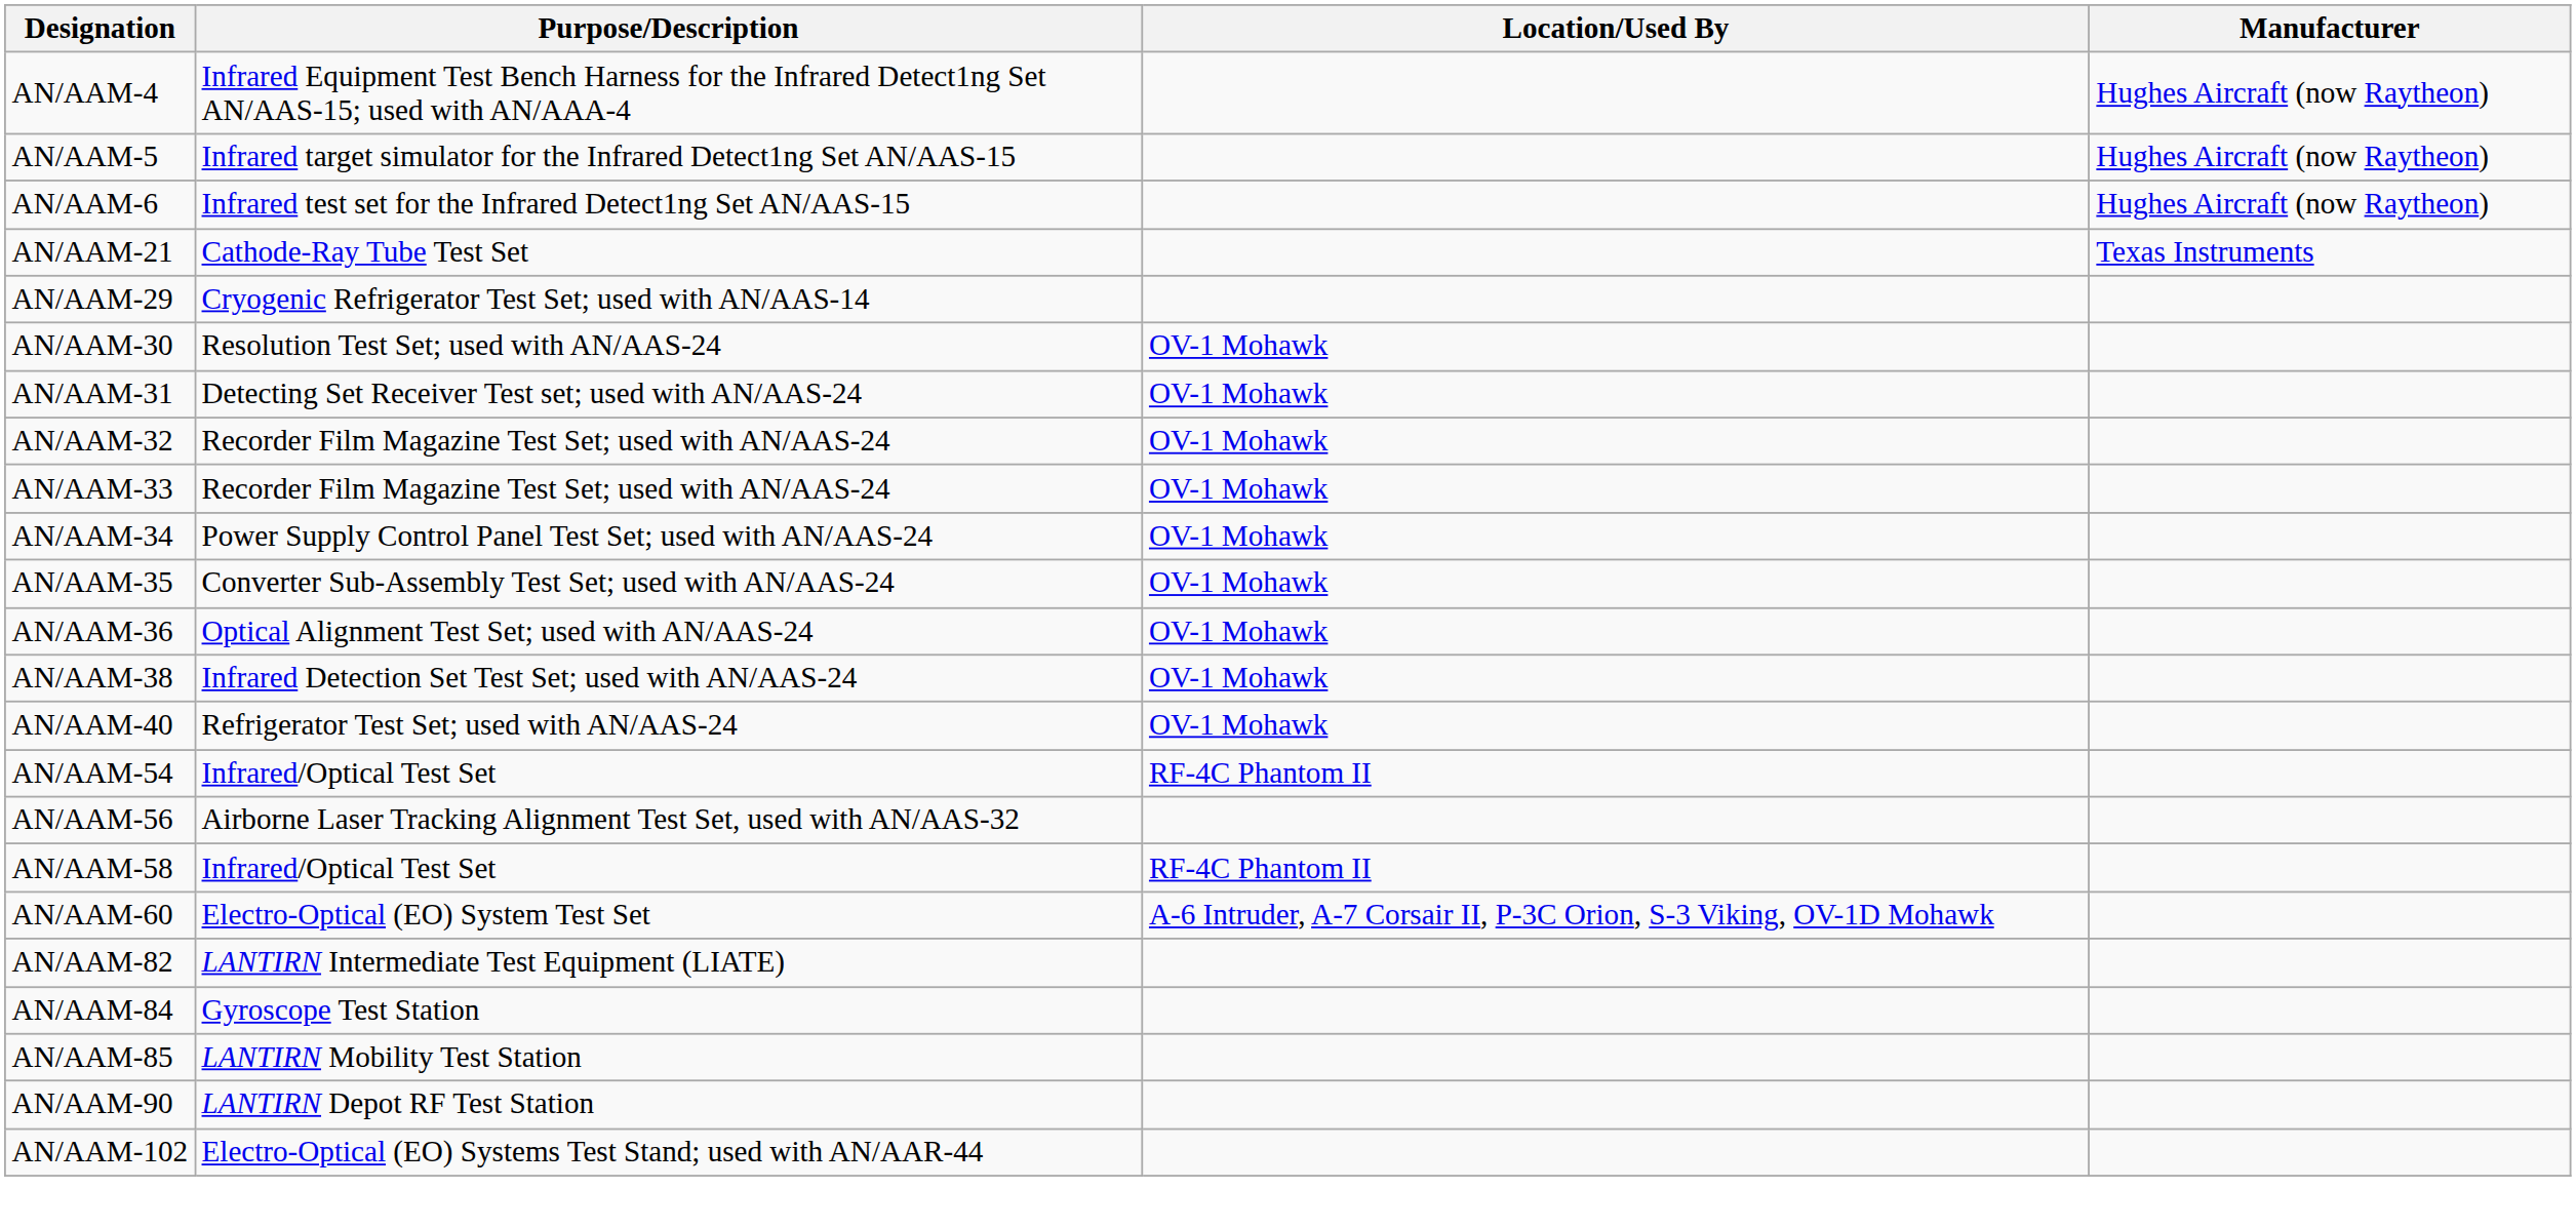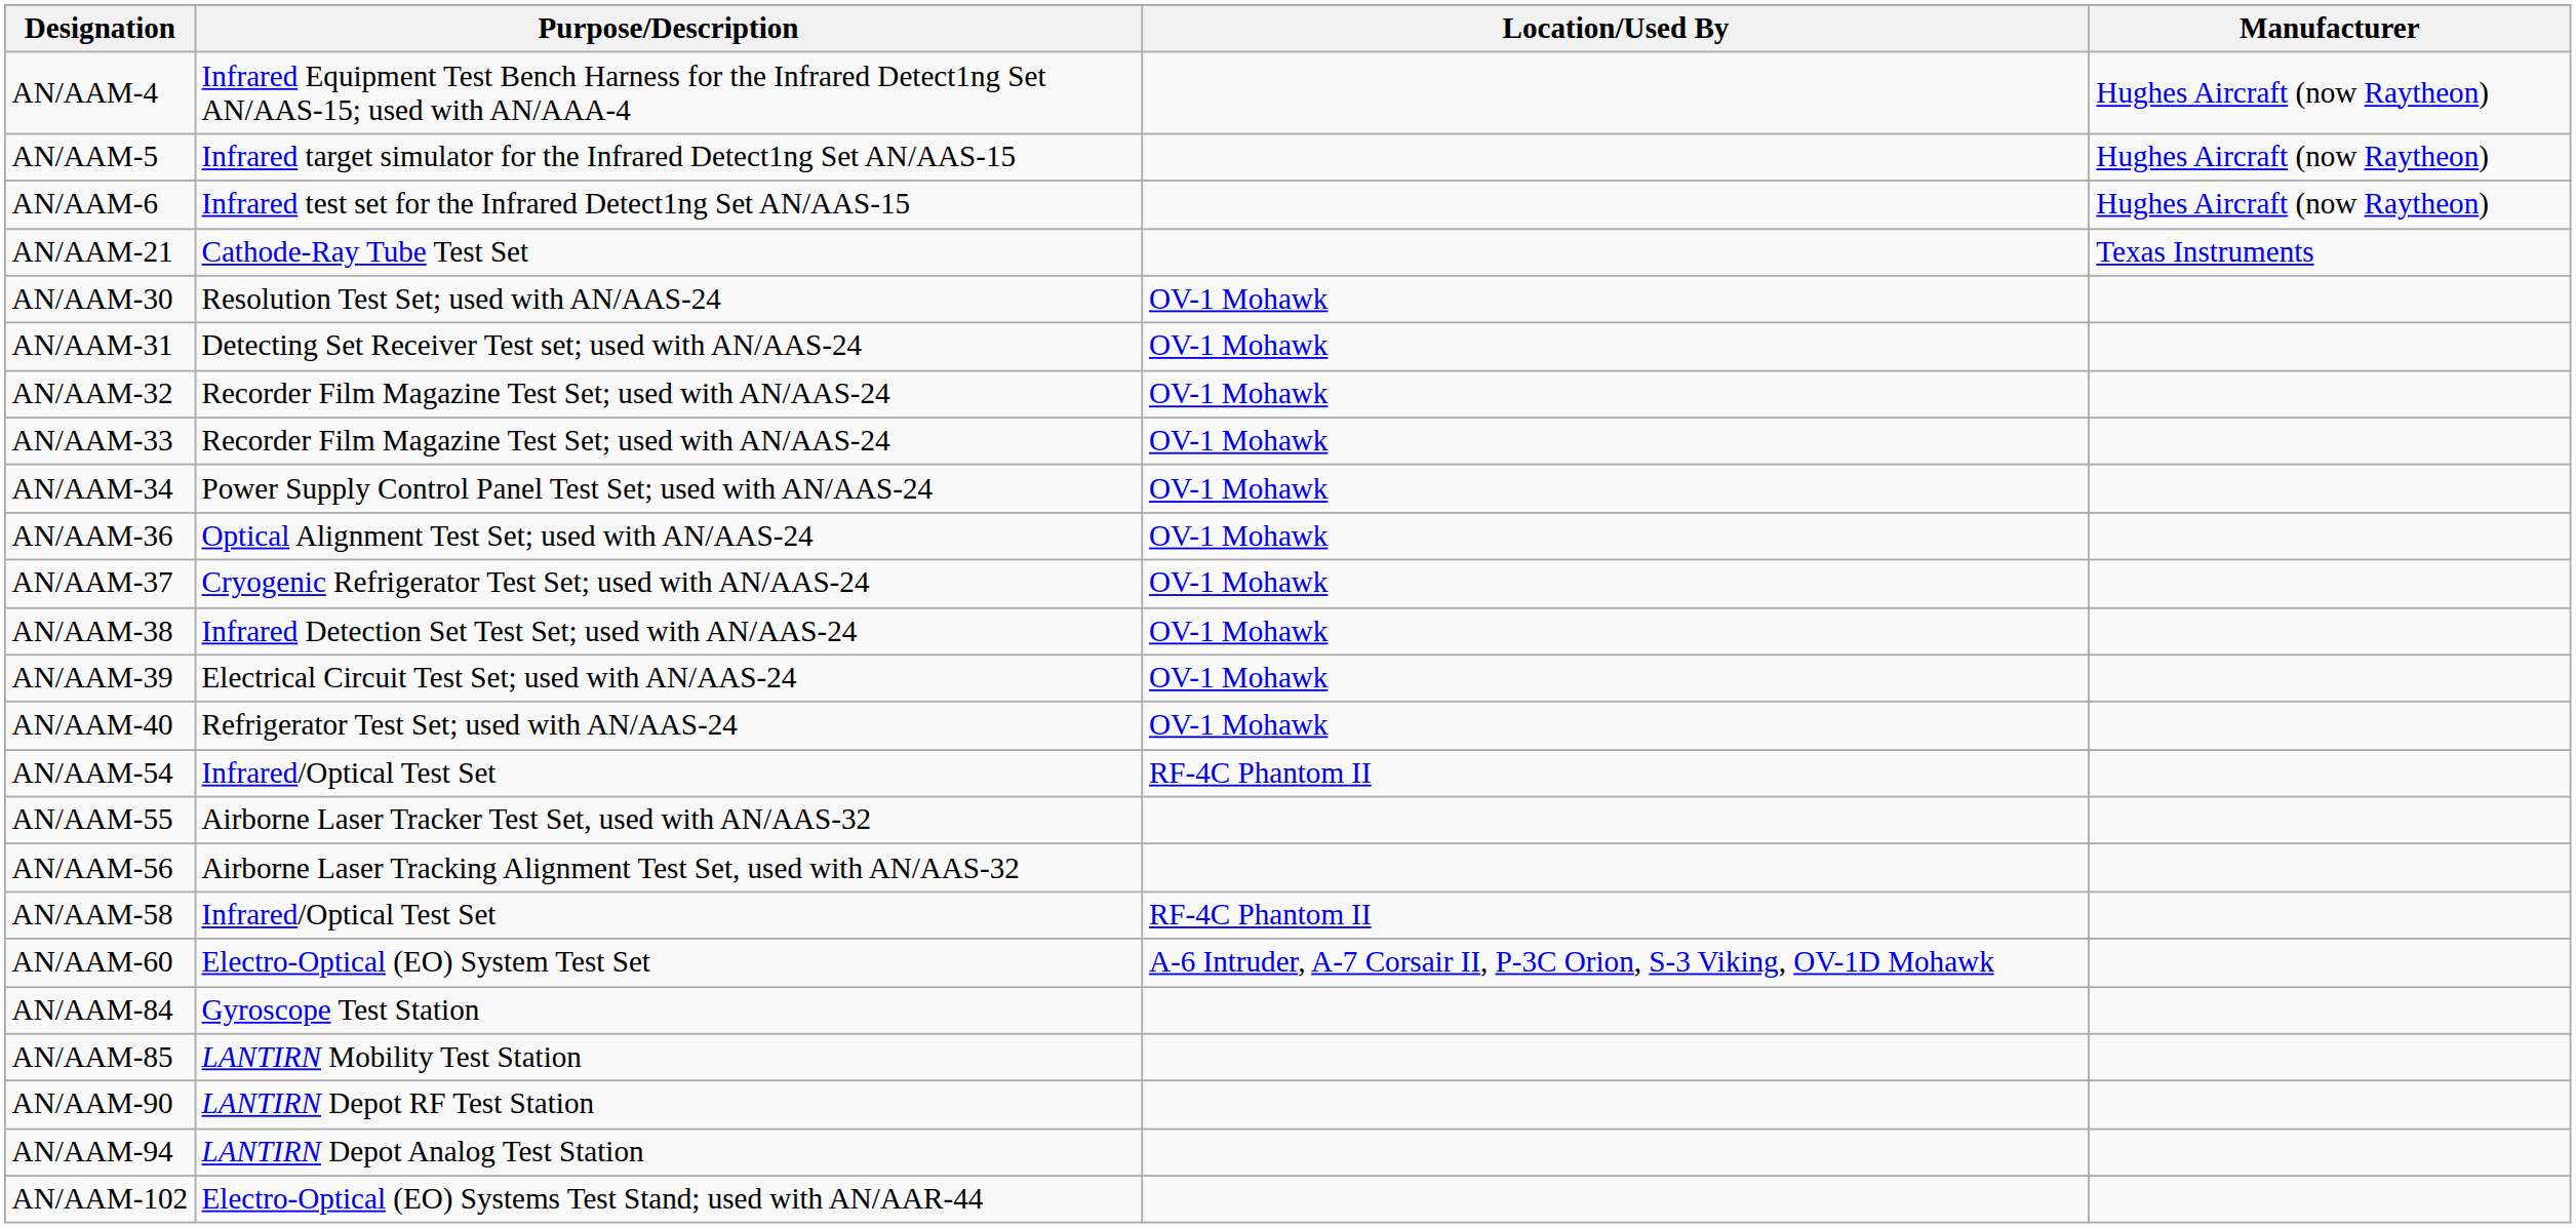 <table class="wikitable sortable">
 <tr>
 <th scope="col">Designation</th>
 <th scope="col" style="width: 500px;">Purpose/Description</th>
 <th scope="col" style="width: 500px;">Location/Used By</th>
 <th scope="col" style="width: 250px;">Manufacturer</th>
 </tr>
 <tr>
 <td>AN/AAM-4</td>
 <td><a href='#'>Infrared</a> Equipment Test Bench Harness for the Infrared Detect1ng Set AN/AAS-15; used with AN/AAA-4</td>
 <td></td>
 <td><a href='#'>Hughes Aircraft</a> (now <a href='#'>Raytheon</a>)</td>
 </tr>
 <tr>
 <td>AN/AAM-5</td>
 <td><a href='#'>Infrared</a> target simulator for the Infrared Detect1ng Set AN/AAS-15</td>
 <td></td>
 <td><a href='#'>Hughes Aircraft</a> (now <a href='#'>Raytheon</a>)</td>
 </tr>
 <tr>
 <td>AN/AAM-6</td>
 <td><a href='#'>Infrared</a> test set for the Infrared Detect1ng Set AN/AAS-15</td>
 <td></td>
 <td><a href='#'>Hughes Aircraft</a> (now <a href='#'>Raytheon</a>)</td>
 </tr>
 <tr>
 <td>AN/AAM-21</td>
 <td><a href='#'>Cathode-Ray Tube</a> Test Set</td>
 <td></td>
 <td><a href='#'>Texas Instruments</a></td>
 </tr>
 <tr>
-<td>AN/AAM-29</td>
-<td><a href='#'>Cryogenic</a> Refrigerator Test Set; used with AN/AAS-14</td>
-<td></td>
-<td></td>
-</tr>
-<tr>
 <td>AN/AAM-30</td>
 <td>Resolution Test Set; used with AN/AAS-24</td>
 <td><a href='#'>OV-1 Mohawk</a></td>
 <td></td>
 </tr>
 <tr>
 <td>AN/AAM-31</td>
 <td>Detecting Set Receiver Test set; used with AN/AAS-24</td>
 <td><a href='#'>OV-1 Mohawk</a></td>
 <td></td>
 </tr>
 <tr>
 <td>AN/AAM-32</td>
 <td>Recorder Film Magazine Test Set; used with AN/AAS-24</td>
 <td><a href='#'>OV-1 Mohawk</a></td>
 <td></td>
 </tr>
 <tr>
 <td>AN/AAM-33</td>
 <td>Recorder Film Magazine Test Set; used with AN/AAS-24</td>
 <td><a href='#'>OV-1 Mohawk</a></td>
 <td></td>
 </tr>
 <tr>
 <td>AN/AAM-34</td>
 <td>Power Supply Control Panel Test Set; used with AN/AAS-24</td>
 <td><a href='#'>OV-1 Mohawk</a></td>
 <td></td>
 </tr>
 <tr>
-<td>AN/AAM-35</td>
-<td>Converter Sub-Assembly Test Set; used with AN/AAS-24</td>
-<td><a href='#'>OV-1 Mohawk</a></td>
-<td></td>
-</tr>
-<tr>
 <td>AN/AAM-36</td>
 <td><a href='#'>Optical</a> Alignment Test Set; used with AN/AAS-24</td>
 <td><a href='#'>OV-1 Mohawk</a></td>
 <td></td>
 </tr>
 <tr>
+<td>AN/AAM-37</td>
+<td><a href='#'>Cryogenic</a> Refrigerator Test Set; used with AN/AAS-24</td>
+<td><a href='#'>OV-1 Mohawk</a></td>
+<td></td>
+</tr>
+<tr>
 <td>AN/AAM-38</td>
 <td><a href='#'>Infrared</a> Detection Set Test Set; used with AN/AAS-24</td>
+<td><a href='#'>OV-1 Mohawk</a></td>
+<td></td>
+</tr>
+<tr>
+<td>AN/AAM-39</td>
+<td>Electrical Circuit Test Set; used with AN/AAS-24</td>
 <td><a href='#'>OV-1 Mohawk</a></td>
 <td></td>
 </tr>
 <tr>
 <td>AN/AAM-40</td>
 <td>Refrigerator Test Set; used with AN/AAS-24</td>
 <td><a href='#'>OV-1 Mohawk</a></td>
 <td></td>
 </tr>
 <tr>
 <td>AN/AAM-54</td>
 <td><a href='#'>Infrared</a>/Optical Test Set</td>
 <td><a href='#'>RF-4C Phantom II</a></td>
+<td></td>
+</tr>
+<tr>
+<td>AN/AAM-55</td>
+<td>Airborne Laser Tracker Test Set, used with AN/AAS-32</td>
+<td></td>
 <td></td>
 </tr>
 <tr>
 <td>AN/AAM-56</td>
 <td>Airborne Laser Tracking Alignment Test Set, used with AN/AAS-32</td>
 <td></td>
 <td></td>
 </tr>
 <tr>
 <td>AN/AAM-58</td>
 <td><a href='#'>Infrared</a>/Optical Test Set</td>
 <td><a href='#'>RF-4C Phantom II</a></td>
 <td></td>
 </tr>
 <tr>
 <td>AN/AAM-60</td>
 <td><a href='#'>Electro-Optical</a> (EO) System Test Set</td>
 <td><a href='#'>A-6 Intruder</a>, <a href='#'>A-7 Corsair II</a>, <a href='#'>P-3C Orion</a>, <a href='#'>S-3 Viking</a>, <a href='#'>OV-1D Mohawk</a></td>
 <td></td>
 </tr>
 <tr>
-<td>AN/AAM-82</td>
-<td><em><a href='#'>LANTIRN</a></em> Intermediate Test Equipment (LIATE)</td>
-<td></td>
-<td></td>
-</tr>
-<tr>
 <td>AN/AAM-84</td>
 <td><a href='#'>Gyroscope</a> Test Station</td>
 <td></td>
 <td></td>
 </tr>
 <tr>
 <td>AN/AAM-85</td>
 <td><em><a href='#'>LANTIRN</a></em> Mobility Test Station</td>
 <td></td>
 <td></td>
 </tr>
 <tr>
 <td>AN/AAM-90</td>
 <td><em><a href='#'>LANTIRN</a></em> Depot RF Test Station</td>
 <td></td>
 <td></td>
 </tr>
 <tr>
+<td>AN/AAM-94</td>
+<td><em><a href='#'>LANTIRN</a></em> Depot Analog Test Station</td>
+<td></td>
+<td></td>
+</tr>
+<tr>
 <td>AN/AAM-102</td>
 <td><a href='#'>Electro-Optical</a> (EO) Systems Test Stand; used with AN/AAR-44</td>
 <td></td>
 <td></td>
 </tr>
 </table>
